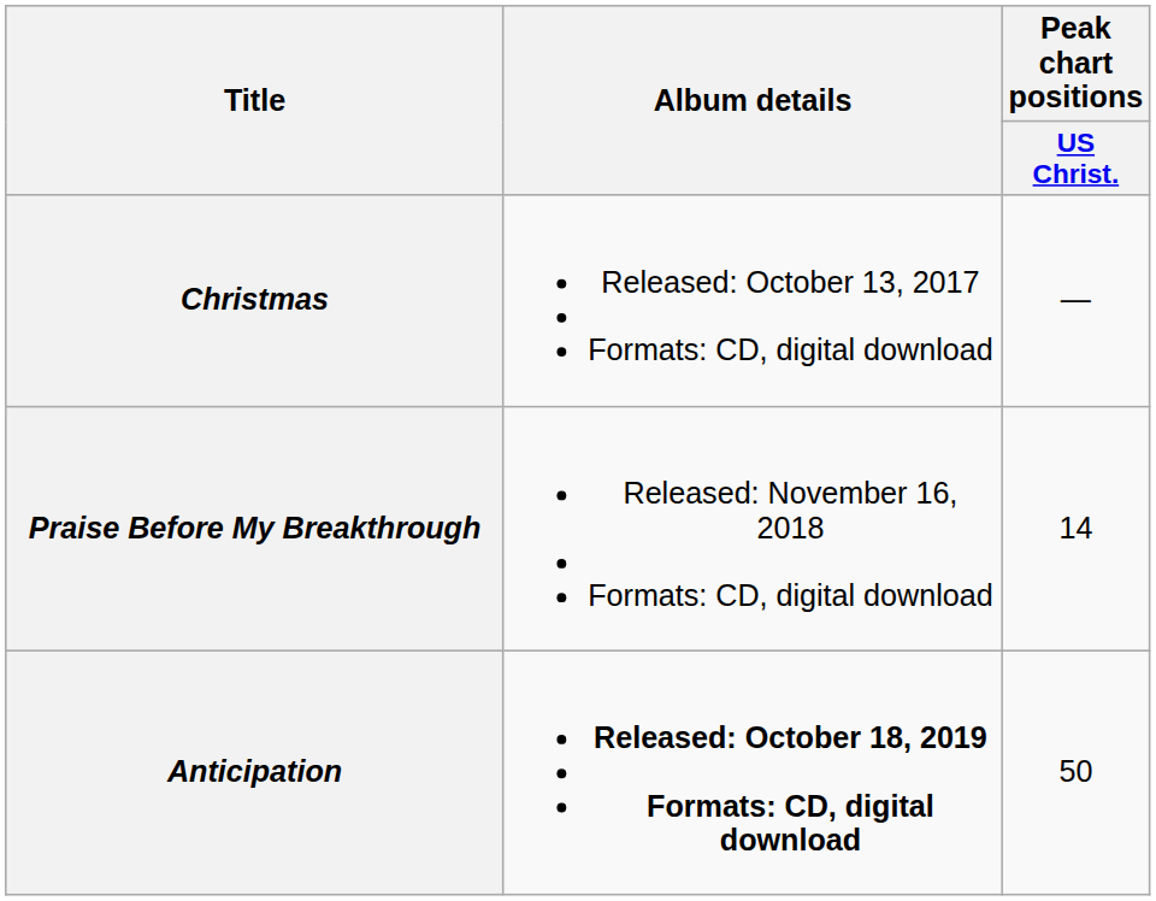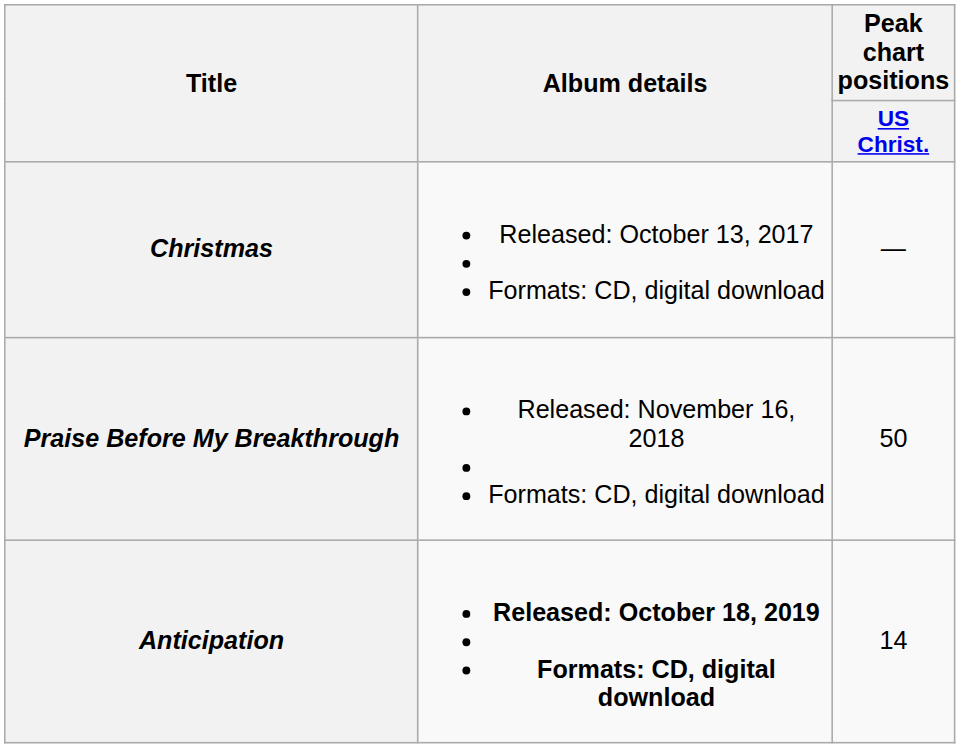 <table class="wikitable plainrowheaders" style="text-align:center;">
 <tr>
 <th scope="col" rowspan="2" style="width:16em;">Title</th>
 <th scope="col" rowspan="2" style="width:16em;">Album details</th>
 <th scope="col" colspan="1">Peak chart positions</th>
 </tr>
 <tr>
 <th style="width:3em; font-size:90%"><a href='#'>US<br>Christ.</a></th>
 </tr>
 <tr>
 <th scope="row"><em>Christmas</em></th>
 <td><br><ul><li>Released: October 13, 2017</li><li></li><li>Formats: CD, digital download</li></ul></td>
 <td>—</td>
 </tr>
 <tr>
 <th scope="row"><em>Praise Before My Breakthrough</em></th>
 <td><br><ul><li>Released: November 16, 2018</li><li></li><li>Formats: CD, digital download</li></ul></td>
-<td>14</td>
+<td>50</td>
 </tr>
 <tr>
 <th scope="row"><em>Anticipation</em></th>
 <td><strong><br><ul><li>Released: October 18, 2019</li><li></li><li>Formats: CD, digital download</li></ul></strong></td>
-<td>50</td>
+<td>14</td>
 </tr>
 </table>
